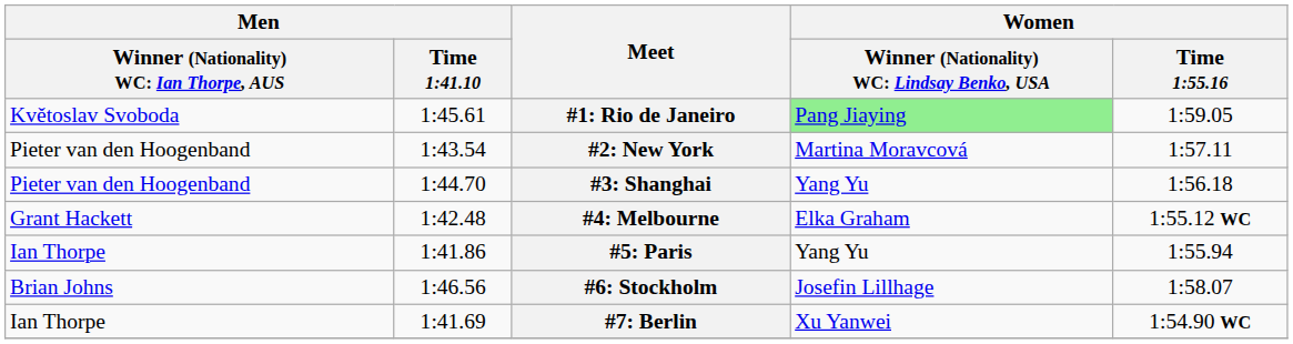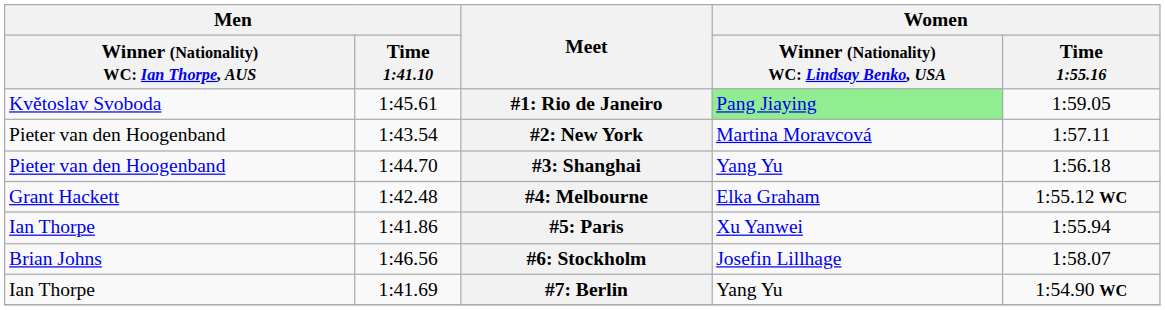 <table class=wikitable width="75%">
 <tr>
 <th colspan="2">Men</th>
 <th rowspan="2">Meet</th>
 <th colspan="2">Women</th>
 </tr>
 <tr>
 <th>Winner <small>(Nationality) <br> WC: <em><a href='#'>Ian Thorpe</a>, AUS</em></small></th>
 <th>Time <br><small> <em>1:41.10</em> </small></th>
 <th>Winner <small>(Nationality) <br> WC: <em><a href='#'>Lindsay Benko</a>, USA</em> </small></th>
 <th>Time <small><br> <em>1:55.16</em> </small></th>
 </tr>
 <tr>
 <td> <a href='#'>Květoslav Svoboda</a></td>
 <td align=center>1:45.61</td>
 <th>#1: Rio de Janeiro</th>
 <td style="background: lightgreen;"> <a href='#'>Pang Jiaying</a></td>
 <td align=center>1:59.05</td>
 </tr>
 <tr>
 <td> Pieter van den Hoogenband</td>
 <td align=center>1:43.54</td>
 <th>#2: New York</th>
 <td> <a href='#'>Martina Moravcová</a></td>
 <td align=center>1:57.11</td>
 </tr>
 <tr>
 <td> <a href='#'>Pieter van den Hoogenband</a></td>
 <td align=center>1:44.70</td>
 <th>#3: Shanghai</th>
 <td> <a href='#'>Yang Yu</a></td>
 <td align=center>1:56.18</td>
 </tr>
 <tr>
 <td> <a href='#'>Grant Hackett</a></td>
 <td align=center>1:42.48</td>
 <th>#4: Melbourne</th>
 <td> <a href='#'>Elka Graham</a></td>
 <td align=center>1:55.12 <small><strong>WC</strong></small></td>
 </tr>
 <tr>
 <td> <a href='#'>Ian Thorpe</a></td>
 <td align=center>1:41.86</td>
 <th>#5: Paris</th>
-<td> Yang Yu</td>
+<td> <a href='#'>Xu Yanwei</a></td>
 <td align=center>1:55.94</td>
 </tr>
 <tr>
 <td> <a href='#'>Brian Johns</a></td>
 <td align=center>1:46.56</td>
 <th>#6: Stockholm</th>
 <td> <a href='#'>Josefin Lillhage</a></td>
 <td align=center>1:58.07</td>
 </tr>
 <tr>
 <td> Ian Thorpe</td>
 <td align=center>1:41.69</td>
 <th>#7: Berlin</th>
-<td> <a href='#'>Xu Yanwei</a></td>
+<td> Yang Yu</td>
 <td align=center>1:54.90 <small><strong>WC</strong></small></td>
 </tr>
 <tr>
 </tr>
 </table>
